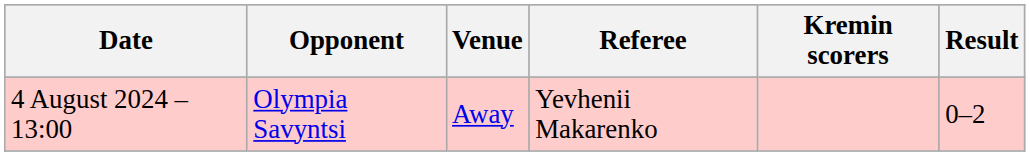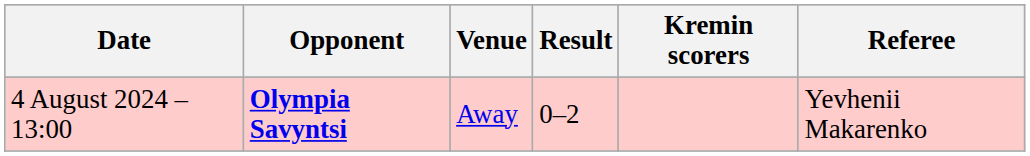 <table class="wikitable" style="text-align:left">
 <tr>
 <th>Date</th>
 <th>Opponent</th>
 <th>Venue</th>
+<th>Result</th>
+<th>Kremin scorers</th>
 <th>Referee</th>
-<th>Kremin scorers</th>
-<th>Result</th>
 </tr>
 <tr style="background:#ffcccc">
 <td>4 August 2024 – 13:00</td>
-<td><a href='#'>Olympia Savyntsi</a></td>
+<td><strong><a href='#'>Olympia Savyntsi</a></strong></td>
 <td><a href='#'>Away</a></td>
+<td>0–2</td>
+<td></td>
 <td>Yevhenii Makarenko</td>
-<td></td>
-<td>0–2</td>
 </tr>
 </table>
